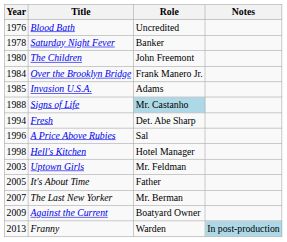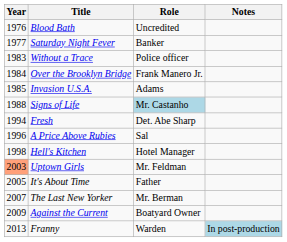 <table class="wikitable sortable">
 <tr>
 <th>Year</th>
 <th>Title</th>
 <th>Role</th>
 <th class="unsortable">Notes</th>
 </tr>
 <tr>
 <td>1976</td>
 <td><em><a href='#'>Blood Bath</a></em></td>
 <td>Uncredited</td>
 <td></td>
 </tr>
 <tr>
-<td>1978</td>
+<td>1977</td>
 <td><em><a href='#'>Saturday Night Fever</a></em></td>
 <td>Banker</td>
 <td></td>
 </tr>
 <tr>
-<td>1980</td>
-<td><em><a href='#'>The Children</a></em></td>
-<td>John Freemont</td>
+<td>1983</td>
+<td><em><a href='#'>Without a Trace</a></em></td>
+<td>Police officer</td>
 <td></td>
 </tr>
 <tr>
 <td>1984</td>
 <td><em><a href='#'>Over the Brooklyn Bridge</a></em></td>
 <td>Frank Manero Jr.</td>
 <td></td>
 </tr>
 <tr>
 <td>1985</td>
 <td><em><a href='#'>Invasion U.S.A.</a></em></td>
 <td>Adams</td>
 <td></td>
 </tr>
 <tr>
 <td>1988</td>
 <td><em><a href='#'>Signs of Life</a></em></td>
 <td style="background: lightblue;">Mr. Castanho</td>
 <td></td>
 </tr>
 <tr>
 <td>1994</td>
 <td><em><a href='#'>Fresh</a></em></td>
 <td>Det. Abe Sharp</td>
 <td></td>
 </tr>
 <tr>
 <td>1996</td>
 <td><em><a href='#'>A Price Above Rubies</a></em></td>
 <td>Sal</td>
 <td></td>
 </tr>
 <tr>
 <td>1998</td>
 <td><em><a href='#'>Hell's Kitchen</a></em></td>
 <td>Hotel Manager</td>
 <td></td>
 </tr>
 <tr>
-<td>2003</td>
+<td style="background: lightsalmon;">2003</td>
 <td><em><a href='#'>Uptown Girls</a></em></td>
 <td>Mr. Feldman</td>
 <td></td>
 </tr>
 <tr>
 <td>2005</td>
 <td><em>It's About Time</em></td>
 <td>Father</td>
 <td></td>
 </tr>
 <tr>
 <td>2007</td>
 <td><em>The Last New Yorker</em></td>
 <td>Mr. Berman</td>
 <td></td>
 </tr>
 <tr>
 <td>2009</td>
 <td><em><a href='#'>Against the Current</a></em></td>
 <td>Boatyard Owner</td>
 <td></td>
 </tr>
 <tr>
 <td>2013</td>
 <td><em>Franny</em></td>
 <td>Warden</td>
 <td style="background: lightblue;">In post-production</td>
 </tr>
 </table>
